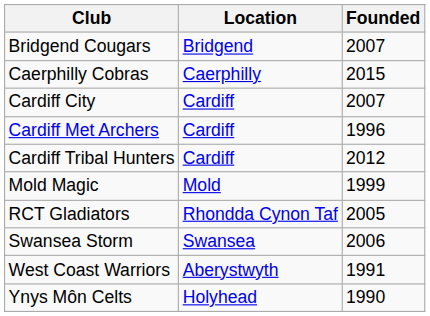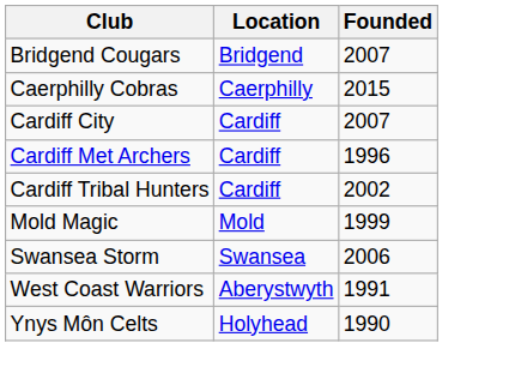 <table class="wikitable sortable" style="text-align:left;">
 <tr>
 <th>Club</th>
 <th>Location</th>
 <th>Founded</th>
 </tr>
 <tr>
 <td style="text-align:left;">Bridgend Cougars</td>
 <td><a href='#'>Bridgend</a></td>
 <td>2007</td>
 </tr>
 <tr>
 <td style="text-align:left;">Caerphilly Cobras</td>
 <td><a href='#'>Caerphilly</a></td>
 <td>2015</td>
 </tr>
 <tr>
 <td style="text-align:left;">Cardiff City</td>
 <td><a href='#'>Cardiff</a></td>
 <td>2007</td>
 </tr>
 <tr>
 <td style="text-align:left;"><a href='#'>Cardiff Met Archers</a></td>
 <td><a href='#'>Cardiff</a></td>
 <td>1996</td>
 </tr>
 <tr>
 <td style="text-align:left;">Cardiff Tribal Hunters</td>
 <td><a href='#'>Cardiff</a></td>
-<td>2012</td>
+<td>2002</td>
 </tr>
 <tr>
 <td style="text-align:left;">Mold Magic</td>
 <td><a href='#'>Mold</a></td>
 <td>1999</td>
-</tr>
-<tr>
-<td style="text-align:left;">RCT Gladiators</td>
-<td><a href='#'>Rhondda Cynon Taf</a></td>
-<td>2005</td>
 </tr>
 <tr>
 <td style="text-align:left;">Swansea Storm</td>
 <td><a href='#'>Swansea</a></td>
 <td>2006</td>
 </tr>
 <tr>
 <td style="text-align:left;">West Coast Warriors</td>
 <td><a href='#'>Aberystwyth</a></td>
 <td>1991</td>
 </tr>
 <tr>
 <td style="text-align:left;">Ynys Môn Celts</td>
 <td><a href='#'>Holyhead</a></td>
 <td>1990</td>
 </tr>
 </table>
